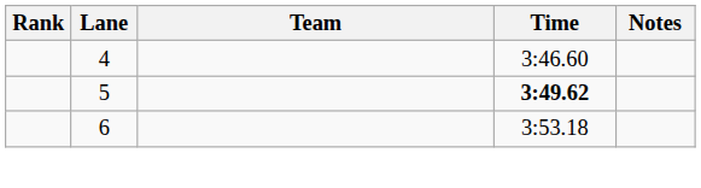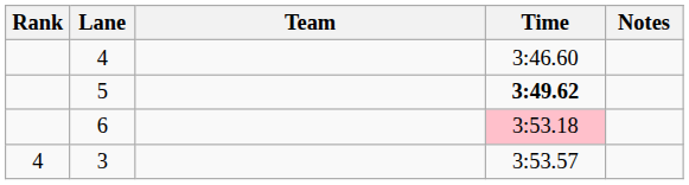 <table class="wikitable sortable" style="text-align:center;">
 <tr>
 <th width=40>Rank</th>
 <th width=40>Lane</th>
 <th width=250>Team</th>
 <th width=80>Time</th>
 <th width=50>Notes</th>
 </tr>
 <tr>
 <td></td>
 <td>4</td>
 <td align=left> </td>
 <td>3:46.60</td>
 <td></td>
 </tr>
 <tr>
 <td></td>
 <td>5</td>
 <td align=left> </td>
 <td><strong>3:49.62</strong></td>
 <td></td>
 </tr>
 <tr>
 <td></td>
 <td>6</td>
 <td align=left> </td>
-<td>3:53.18</td>
+<td style="background: pink;">3:53.18</td>
+<td></td>
+</tr>
+<tr>
+<td>4</td>
+<td>3</td>
+<td align=left> </td>
+<td>3:53.57</td>
 <td></td>
 </tr>
 </table>
